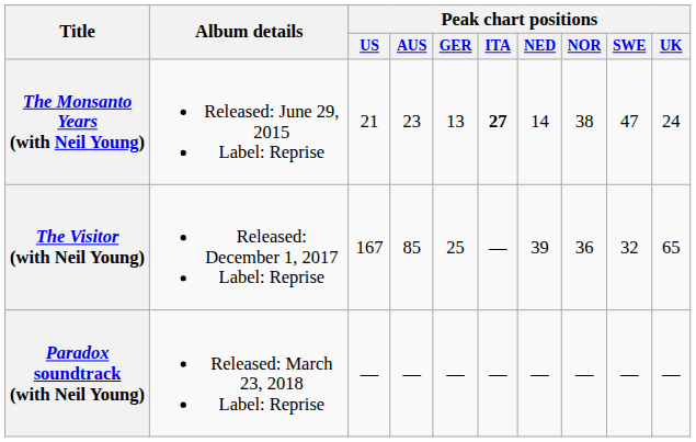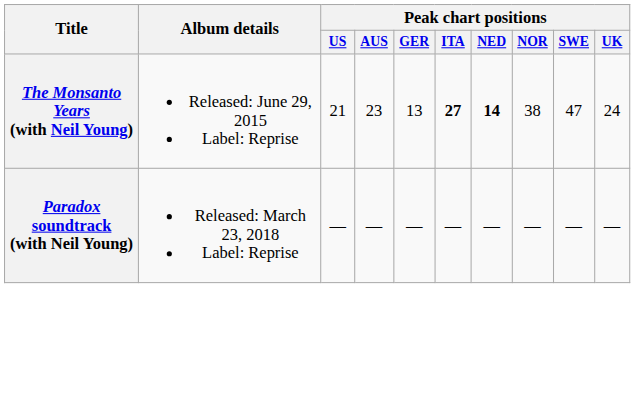 <table class="wikitable plainrowheaders" style="text-align:center;">
 <tr>
 <th scope="col" rowspan="2" style="width:12em;">Title</th>
 <th scope="col" rowspan="2" style="width:17em;">Album details</th>
 <th scope="col" colspan="8">Peak chart positions</th>
 </tr>
 <tr style="font-size:smaller;">
 <th scope="col" style="width:3em;"><a href='#'>US</a><br></th>
 <th scope="col" style="width:3em;"><a href='#'>AUS</a><br></th>
 <th scope="col" style="width:3em;"><a href='#'>GER</a><br></th>
 <th scope="col" style="width:3em;"><a href='#'>ITA</a><br></th>
 <th scope="col" style="width:3em;"><a href='#'>NED</a><br></th>
 <th scope="col" style="width:3em;"><a href='#'>NOR</a><br></th>
 <th scope="col" style="width:3em;"><a href='#'>SWE</a><br></th>
 <th scope="col" style="width:3em;"><a href='#'>UK</a><br></th>
 </tr>
 <tr>
 <th scope="row"><em><a href='#'>The Monsanto Years</a></em><br>(with <a href='#'>Neil Young</a>)</th>
 <td><br><ul><li>Released: June 29, 2015</li><li>Label: Reprise</li></ul></td>
 <td>21</td>
 <td>23</td>
 <td>13</td>
 <td><strong>27</strong></td>
-<td>14</td>
+<td><strong>14</strong></td>
 <td>38</td>
 <td>47</td>
 <td>24</td>
-</tr>
-<tr>
-<th scope="row"><em><a href='#'>The Visitor</a></em><br>(with Neil Young)</th>
-<td><br><ul><li>Released: December 1, 2017</li><li>Label: Reprise</li></ul></td>
-<td>167</td>
-<td>85</td>
-<td>25</td>
-<td>—</td>
-<td>39</td>
-<td>36</td>
-<td>32</td>
-<td>65</td>
 </tr>
 <tr>
 <th scope="row"><a href='#'><em>Paradox</em> soundtrack</a><br>(with Neil Young)</th>
 <td><br><ul><li>Released: March 23, 2018</li><li>Label: Reprise</li></ul></td>
 <td>—</td>
 <td>—</td>
 <td>—</td>
 <td>—</td>
 <td>—</td>
 <td>—</td>
 <td>—</td>
 <td>—</td>
 </tr>
 </table>
